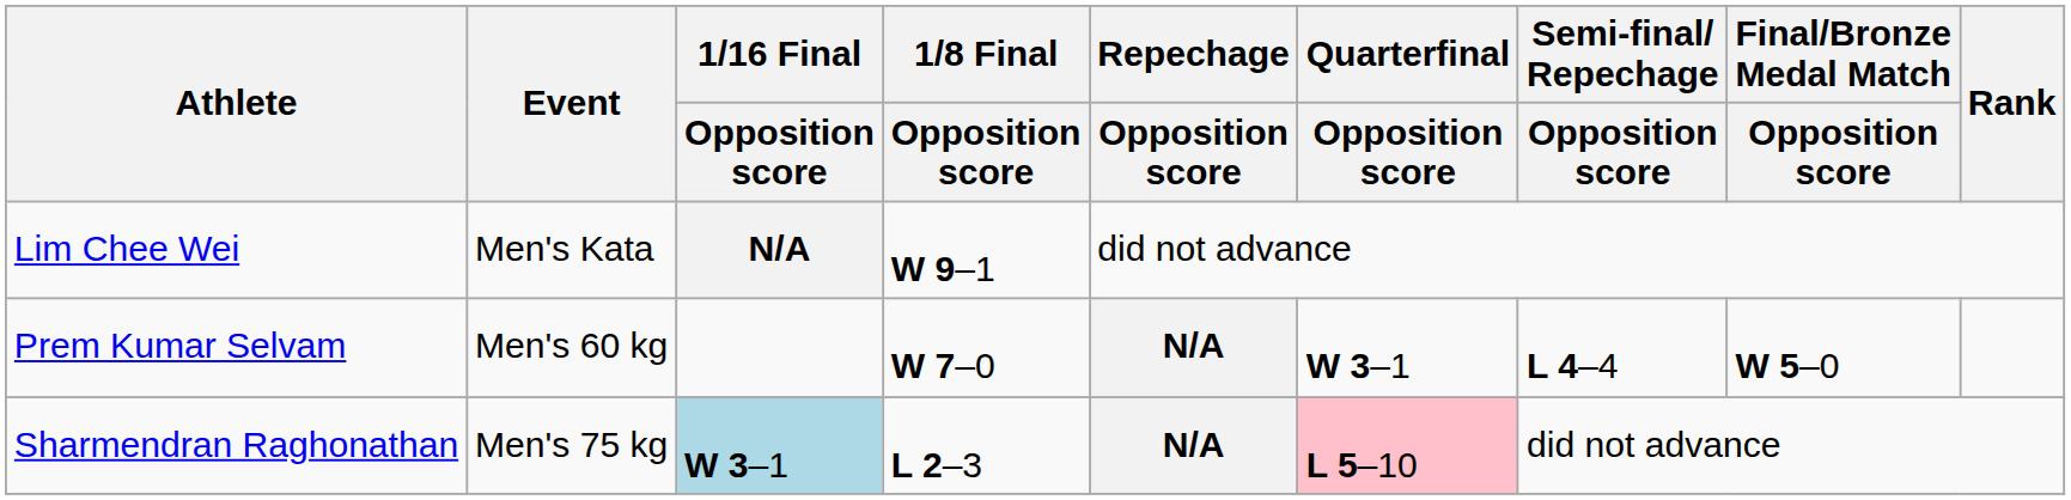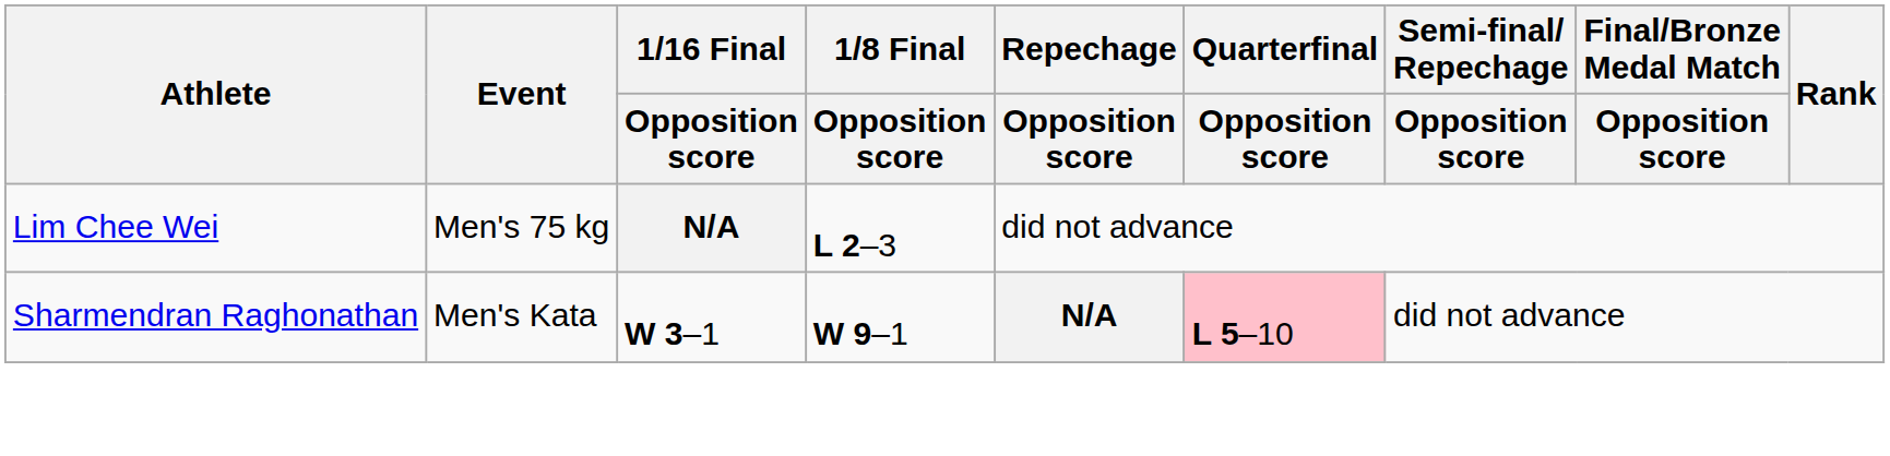 <table class="wikitable">
 <tr>
 <th rowspan="2">Athlete</th>
 <th rowspan="2">Event</th>
 <th>1/16 Final</th>
 <th>1/8 Final</th>
 <th>Repechage</th>
 <th>Quarterfinal</th>
 <th>Semi-final/<br>Repechage</th>
 <th>Final/Bronze<br>Medal Match</th>
 <th rowspan="2">Rank</th>
 </tr>
 <tr>
 <th>Opposition<br> score</th>
 <th>Opposition<br> score</th>
 <th>Opposition<br> score</th>
 <th>Opposition<br> score</th>
 <th>Opposition<br> score</th>
 <th>Opposition<br> score</th>
 </tr>
 <tr>
 <td><a href='#'>Lim Chee Wei</a></td>
-<td>Men's Kata</td>
+<td>Men's 75 kg</td>
 <th>N/A</th>
-<td><br> <strong>W 9</strong>–1</td>
+<td><br><strong>L 2</strong>–3</td>
 <td colspan="5">did not advance</td>
 </tr>
 <tr>
-<td><a href='#'>Prem Kumar Selvam</a></td>
-<td>Men's 60 kg</td>
-<td></td>
-<td><br><strong>W 7</strong>–0</td>
-<th>N/A</th>
-<td><br><strong>W 3</strong>–1</td>
-<td><br><strong>L 4</strong>–4</td>
-<td><br><strong>W 5</strong>–0</td>
-<td></td>
-</tr>
-<tr>
 <td><a href='#'>Sharmendran Raghonathan</a></td>
-<td>Men's 75 kg</td>
-<td style="background: lightblue;"><br> <strong>W 3</strong>–1</td>
-<td><br><strong>L 2</strong>–3</td>
+<td>Men's Kata</td>
+<td><br> <strong>W 3</strong>–1</td>
+<td><br> <strong>W 9</strong>–1</td>
 <th>N/A</th>
 <td style="background: pink;"><br> <strong>L 5</strong>–10</td>
 <td colspan="3">did not advance</td>
 </tr>
 </table>
